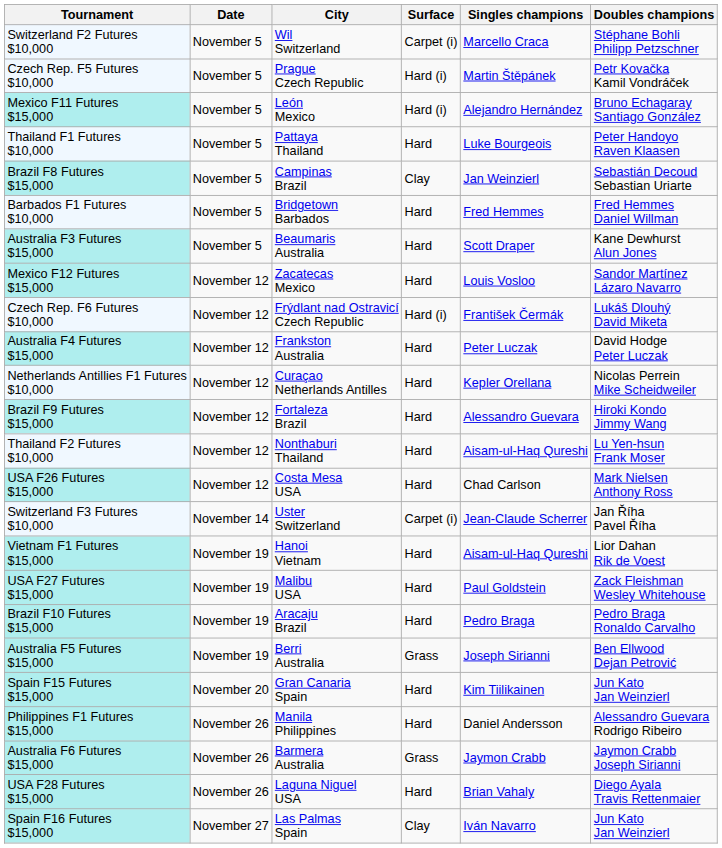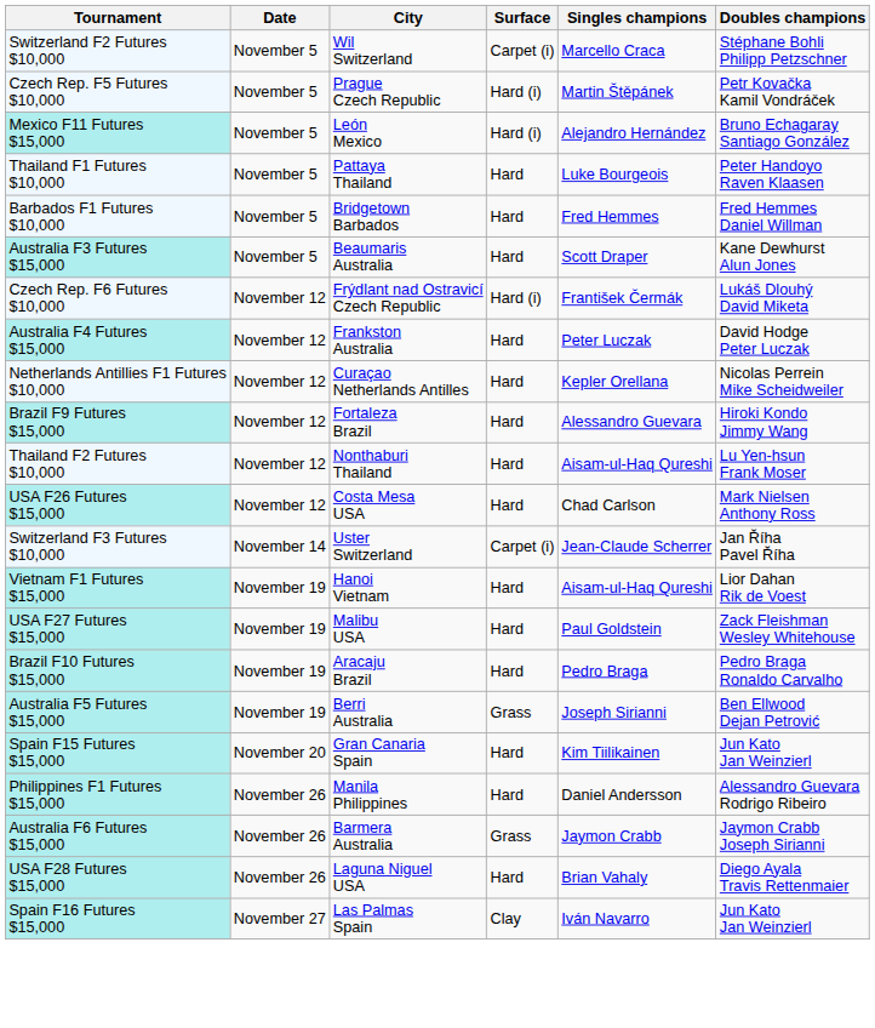 <table class="sortable wikitable" style="font-size:90%">
 <tr>
 <th>Tournament</th>
 <th>Date</th>
 <th>City</th>
 <th>Surface</th>
 <th>Singles champions</th>
 <th>Doubles champions</th>
 </tr>
 <tr>
 <td style="background:#f0f8ff;">Switzerland F2 Futures<br>$10,000</td>
 <td>November 5</td>
 <td><a href='#'>Wil</a><br>Switzerland</td>
 <td>Carpet (i)</td>
 <td> <a href='#'>Marcello Craca</a></td>
 <td> <a href='#'>Stéphane Bohli</a> <br> <a href='#'>Philipp Petzschner</a></td>
 </tr>
 <tr>
 <td style="background:#f0f8ff;">Czech Rep. F5 Futures<br>$10,000</td>
 <td>November 5</td>
 <td><a href='#'>Prague</a><br>Czech Republic</td>
 <td>Hard (i)</td>
 <td> <a href='#'>Martin Štěpánek</a></td>
 <td> <a href='#'>Petr Kovačka</a> <br> Kamil Vondráček</td>
 </tr>
 <tr>
 <td style="background:#afeeee;">Mexico F11 Futures<br>$15,000</td>
 <td>November 5</td>
 <td><a href='#'>León</a><br>Mexico</td>
 <td>Hard (i)</td>
 <td> <a href='#'>Alejandro Hernández</a></td>
 <td> <a href='#'>Bruno Echagaray</a> <br> <a href='#'>Santiago González</a></td>
 </tr>
 <tr>
 <td style="background:#f0f8ff;">Thailand F1 Futures<br>$10,000</td>
 <td>November 5</td>
 <td><a href='#'>Pattaya</a><br>Thailand</td>
 <td>Hard</td>
 <td> <a href='#'>Luke Bourgeois</a></td>
 <td> <a href='#'>Peter Handoyo</a> <br> <a href='#'>Raven Klaasen</a></td>
 </tr>
 <tr>
-<td style="background:#afeeee;">Brazil F8 Futures<br>$15,000</td>
-<td>November 5</td>
-<td><a href='#'>Campinas</a><br>Brazil</td>
-<td>Clay</td>
-<td> <a href='#'>Jan Weinzierl</a></td>
-<td> <a href='#'>Sebastián Decoud</a> <br> Sebastian Uriarte</td>
-</tr>
-<tr>
 <td style="background:#f0f8ff;">Barbados F1 Futures<br>$10,000</td>
 <td>November 5</td>
 <td><a href='#'>Bridgetown</a><br>Barbados</td>
 <td>Hard</td>
 <td> <a href='#'>Fred Hemmes</a></td>
 <td> <a href='#'>Fred Hemmes</a> <br> <a href='#'>Daniel Willman</a></td>
 </tr>
 <tr>
 <td style="background:#afeeee;">Australia F3 Futures<br>$15,000</td>
 <td>November 5</td>
 <td><a href='#'>Beaumaris</a><br>Australia</td>
 <td>Hard</td>
 <td> <a href='#'>Scott Draper</a></td>
 <td> Kane Dewhurst <br> <a href='#'>Alun Jones</a></td>
-</tr>
-<tr>
-<td style="background:#afeeee;">Mexico F12 Futures<br>$15,000</td>
-<td>November 12</td>
-<td><a href='#'>Zacatecas</a><br>Mexico</td>
-<td>Hard</td>
-<td> <a href='#'>Louis Vosloo</a></td>
-<td> <a href='#'>Sandor Martínez</a> <br> <a href='#'>Lázaro Navarro</a></td>
 </tr>
 <tr>
 <td style="background:#f0f8ff;">Czech Rep. F6 Futures<br>$10,000</td>
 <td>November 12</td>
 <td><a href='#'>Frýdlant nad Ostravicí</a><br>Czech Republic</td>
 <td>Hard (i)</td>
 <td> <a href='#'>František Čermák</a></td>
 <td> <a href='#'>Lukáš Dlouhý</a> <br> <a href='#'>David Miketa</a></td>
 </tr>
 <tr>
 <td style="background:#afeeee;">Australia F4 Futures<br>$15,000</td>
 <td>November 12</td>
 <td><a href='#'>Frankston</a><br>Australia</td>
 <td>Hard</td>
 <td> <a href='#'>Peter Luczak</a></td>
 <td> David Hodge <br> <a href='#'>Peter Luczak</a></td>
 </tr>
 <tr>
 <td style="background:#f0f8ff;">Netherlands Antillies F1 Futures<br>$10,000</td>
 <td>November 12</td>
 <td><a href='#'>Curaçao</a><br>Netherlands Antilles</td>
 <td>Hard</td>
 <td> <a href='#'>Kepler Orellana</a></td>
 <td> Nicolas Perrein <br> <a href='#'>Mike Scheidweiler</a></td>
 </tr>
 <tr>
 <td style="background:#afeeee;">Brazil F9 Futures<br>$15,000</td>
 <td>November 12</td>
 <td><a href='#'>Fortaleza</a><br>Brazil</td>
 <td>Hard</td>
 <td> <a href='#'>Alessandro Guevara</a></td>
 <td> <a href='#'>Hiroki Kondo</a> <br> <a href='#'>Jimmy Wang</a></td>
 </tr>
 <tr>
 <td style="background:#f0f8ff;">Thailand F2 Futures<br>$10,000</td>
 <td>November 12</td>
 <td><a href='#'>Nonthaburi</a><br>Thailand</td>
 <td>Hard</td>
 <td> <a href='#'>Aisam-ul-Haq Qureshi</a></td>
 <td> <a href='#'>Lu Yen-hsun</a> <br> <a href='#'>Frank Moser</a></td>
 </tr>
 <tr>
 <td style="background:#afeeee;">USA F26 Futures<br>$15,000</td>
 <td>November 12</td>
 <td><a href='#'>Costa Mesa</a><br>USA</td>
 <td>Hard</td>
 <td> Chad Carlson</td>
 <td> <a href='#'>Mark Nielsen</a> <br> <a href='#'>Anthony Ross</a></td>
 </tr>
 <tr>
 <td style="background:#f0f8ff;">Switzerland F3 Futures<br>$10,000</td>
 <td>November 14</td>
 <td><a href='#'>Uster</a><br>Switzerland</td>
 <td>Carpet (i)</td>
 <td> <a href='#'>Jean-Claude Scherrer</a></td>
 <td> Jan Říha <br> Pavel Říha</td>
 </tr>
 <tr>
 <td style="background:#afeeee;">Vietnam F1 Futures<br>$15,000</td>
 <td>November 19</td>
 <td><a href='#'>Hanoi</a><br>Vietnam</td>
 <td>Hard</td>
 <td> <a href='#'>Aisam-ul-Haq Qureshi</a></td>
 <td> Lior Dahan <br> <a href='#'>Rik de Voest</a></td>
 </tr>
 <tr>
 <td style="background:#afeeee;">USA F27 Futures<br>$15,000</td>
 <td>November 19</td>
 <td><a href='#'>Malibu</a><br>USA</td>
 <td>Hard</td>
 <td> <a href='#'>Paul Goldstein</a></td>
 <td> <a href='#'>Zack Fleishman</a> <br> <a href='#'>Wesley Whitehouse</a></td>
 </tr>
 <tr>
 <td style="background:#afeeee;">Brazil F10 Futures<br>$15,000</td>
 <td>November 19</td>
 <td><a href='#'>Aracaju</a><br>Brazil</td>
 <td>Hard</td>
 <td> <a href='#'>Pedro Braga</a></td>
 <td> <a href='#'>Pedro Braga</a><br> <a href='#'>Ronaldo Carvalho</a></td>
 </tr>
 <tr>
 <td style="background:#afeeee;">Australia F5 Futures<br>$15,000</td>
 <td>November 19</td>
 <td><a href='#'>Berri</a><br>Australia</td>
 <td>Grass</td>
 <td> <a href='#'>Joseph Sirianni</a></td>
 <td> <a href='#'>Ben Ellwood</a> <br> <a href='#'>Dejan Petrović</a></td>
 </tr>
 <tr>
 <td style="background:#afeeee;">Spain F15 Futures<br>$15,000</td>
 <td>November 20</td>
 <td><a href='#'>Gran Canaria</a><br>Spain</td>
 <td>Hard</td>
 <td> <a href='#'>Kim Tiilikainen</a></td>
 <td> <a href='#'>Jun Kato</a> <br> <a href='#'>Jan Weinzierl</a></td>
 </tr>
 <tr>
 <td style="background:#afeeee;">Philippines F1 Futures<br>$15,000</td>
 <td>November 26</td>
 <td><a href='#'>Manila</a><br>Philippines</td>
 <td>Hard</td>
 <td> Daniel Andersson</td>
 <td> <a href='#'>Alessandro Guevara</a><br> Rodrigo Ribeiro</td>
 </tr>
 <tr>
 <td style="background:#afeeee;">Australia F6 Futures<br>$15,000</td>
 <td>November 26</td>
 <td><a href='#'>Barmera</a><br>Australia</td>
 <td>Grass</td>
 <td> <a href='#'>Jaymon Crabb</a></td>
 <td> <a href='#'>Jaymon Crabb</a> <br> <a href='#'>Joseph Sirianni</a></td>
 </tr>
 <tr>
 <td style="background:#afeeee;">USA F28 Futures<br>$15,000</td>
 <td>November 26</td>
 <td><a href='#'>Laguna Niguel</a><br>USA</td>
 <td>Hard</td>
 <td> <a href='#'>Brian Vahaly</a></td>
 <td> <a href='#'>Diego Ayala</a> <br> <a href='#'>Travis Rettenmaier</a></td>
 </tr>
 <tr>
 <td style="background:#afeeee;">Spain F16 Futures<br>$15,000</td>
 <td>November 27</td>
 <td><a href='#'>Las Palmas</a><br>Spain</td>
 <td>Clay</td>
 <td> <a href='#'>Iván Navarro</a></td>
 <td> <a href='#'>Jun Kato</a> <br> <a href='#'>Jan Weinzierl</a></td>
 </tr>
 </table>
